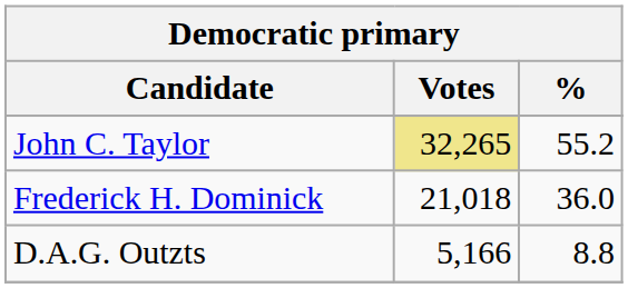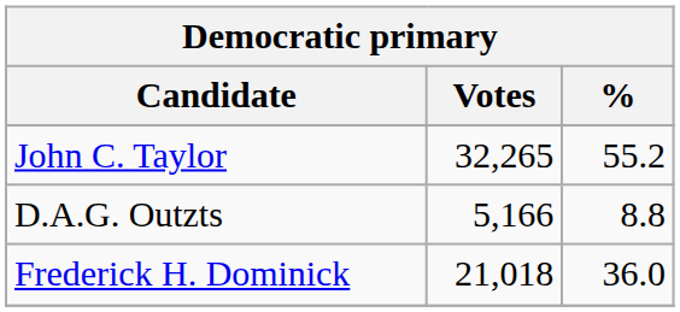 <table class="wikitable" align="left" style="margin: 1em 1em 1em 0; font-size: 95%;">
 <tr>
 <th colspan="3">Democratic primary</th>
 </tr>
 <tr>
 <th colspan="1" style="width: 170px">Candidate</th>
 <th style="width: 50px">Votes</th>
 <th style="width: 40px">%</th>
 </tr>
 <tr>
 </tr>
 <tr>
 <td><a href='#'>John C. Taylor</a></td>
-<td align="right" style="background: khaki;">32,265</td>
+<td align="right">32,265</td>
 <td align="right">55.2</td>
+</tr>
+<tr>
+<td>D.A.G. Outzts</td>
+<td align="right">5,166</td>
+<td align="right">8.8</td>
 </tr>
 <tr>
 <td><a href='#'>Frederick H. Dominick</a></td>
 <td align="right">21,018</td>
 <td align="right">36.0</td>
 </tr>
 <tr>
-<td>D.A.G. Outzts</td>
-<td align="right">5,166</td>
-<td align="right">8.8</td>
-</tr>
-<tr>
 </tr>
 </table>
